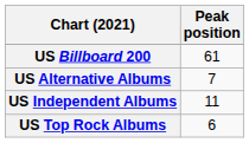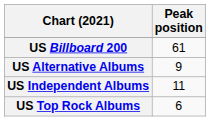 <table class="wikitable sortable plainrowheaders" style="text-align:center">
 <tr>
 <th scope="col">Chart (2021)</th>
 <th scope="col">Peak<br>position</th>
 </tr>
 <tr>
 </tr>
 <tr>
 </tr>
 <tr>
 </tr>
 <tr>
 </tr>
 <tr>
 <th scope="row">US <a href='#'><em>Billboard</em> 200</a></th>
 <td>61</td>
 </tr>
 <tr>
 <th scope="row">US <a href='#'>Alternative Albums</a></th>
-<td>7</td>
+<td>9</td>
 </tr>
 <tr>
 <th scope="row">US <a href='#'>Independent Albums</a></th>
 <td>11</td>
 </tr>
 <tr>
 <th scope="row">US <a href='#'>Top Rock Albums</a></th>
 <td>6</td>
 </tr>
 </table>
